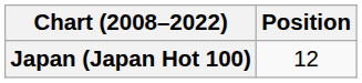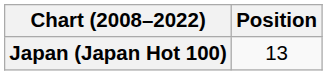 <table class="wikitable plainrowheaders" style="text-align:center">
 <tr>
 <th scope="col">Chart (2008–2022)</th>
 <th scope="col">Position</th>
 </tr>
 <tr>
 <th scope="row">Japan (Japan Hot 100)</th>
-<td>12</td>
+<td>13</td>
 </tr>
 </table>
